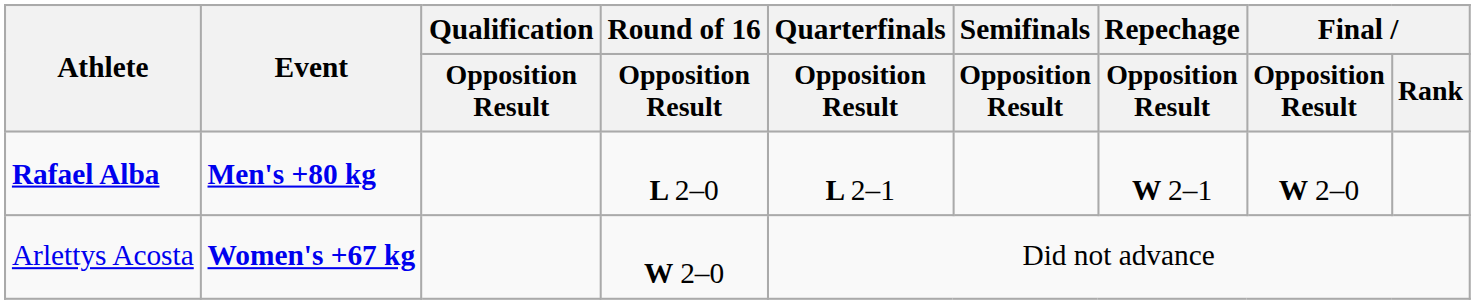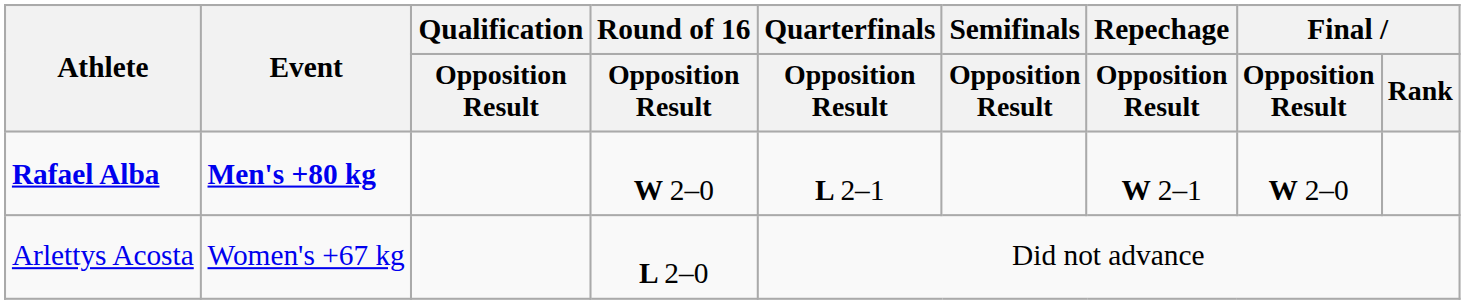 <table class=wikitable style=font-size:90%;text-align:center>
 <tr>
 <th rowspan=2>Athlete</th>
 <th rowspan=2>Event</th>
 <th>Qualification</th>
 <th>Round of 16</th>
 <th>Quarterfinals</th>
 <th>Semifinals</th>
 <th>Repechage</th>
 <th colspan=2>Final / </th>
 </tr>
 <tr style=font-size:95%>
 <th>Opposition<br>Result</th>
 <th>Opposition<br>Result</th>
 <th>Opposition<br>Result</th>
 <th>Opposition<br>Result</th>
 <th>Opposition<br>Result</th>
 <th>Opposition<br>Result</th>
 <th>Rank</th>
 </tr>
 <tr>
 <td align=left><strong><a href='#'>Rafael Alba</a></strong></td>
 <td align=left><strong><a href='#'>Men's +80 kg</a></strong></td>
 <td></td>
-<td><br><strong> L </strong>2–0</td>
+<td><br><strong> W </strong>2–0</td>
 <td><br><strong> L </strong>2–1</td>
 <td></td>
 <td><br><strong> W </strong>2–1</td>
 <td><br><strong> W </strong>2–0</td>
 <td></td>
 </tr>
 <tr>
 <td align=left><a href='#'>Arlettys Acosta</a></td>
-<td align=left><strong><a href='#'>Women's +67 kg</a></strong></td>
+<td align=left><a href='#'>Women's +67 kg</a></td>
 <td></td>
-<td><br><strong> W </strong>2–0</td>
+<td><br><strong> L </strong>2–0</td>
 <td colspan="5">Did not advance</td>
 </tr>
 </table>
